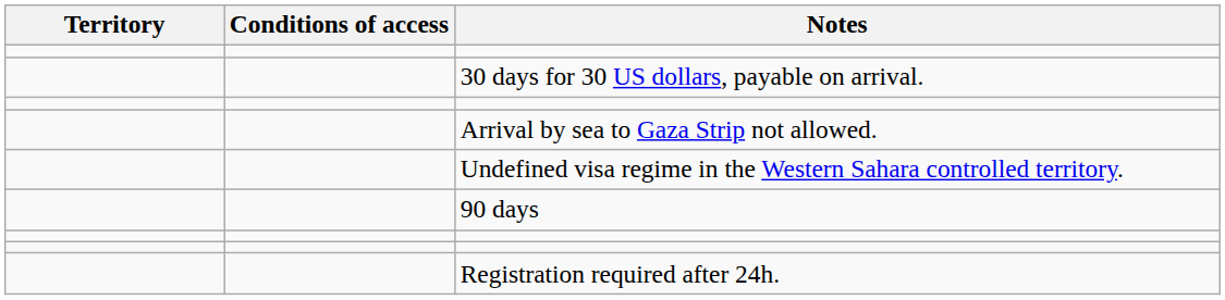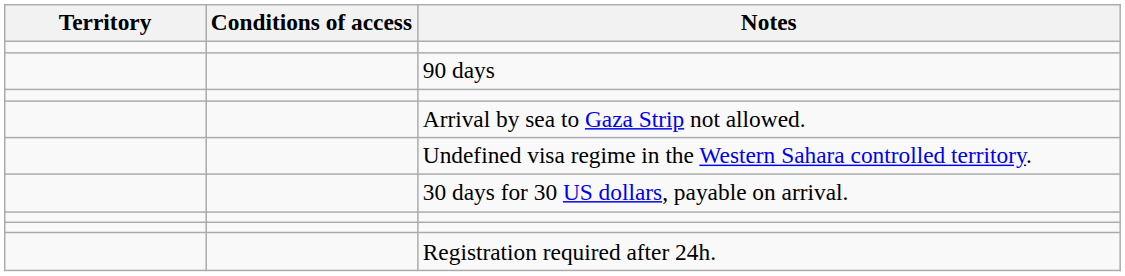 <table class="wikitable" style="text-align: left; table-layout: fixed;">
 <tr>
 <th style="width:18%;">Territory</th>
 <th style="width:19%;">Conditions of access</th>
 <th>Notes</th>
 </tr>
 <tr>
 <td></td>
 <td></td>
 <td></td>
 </tr>
 <tr>
 <td></td>
 <td></td>
-<td>30 days for 30 <a href='#'>US dollars</a>, payable on arrival.</td>
+<td>90 days</td>
 </tr>
 <tr>
 <td></td>
 <td></td>
 <td></td>
 </tr>
 <tr>
 <td></td>
 <td></td>
 <td>Arrival by sea to <a href='#'>Gaza Strip</a> not allowed.</td>
 </tr>
 <tr>
 <td></td>
 <td></td>
 <td>Undefined visa regime in the <a href='#'>Western Sahara controlled territory</a>.</td>
 </tr>
 <tr>
 <td></td>
 <td></td>
-<td>90 days</td>
+<td>30 days for 30 <a href='#'>US dollars</a>, payable on arrival.</td>
 </tr>
 <tr>
 <td></td>
 <td></td>
 <td></td>
 </tr>
 <tr>
 <td></td>
 <td> </td>
 <td></td>
 </tr>
 <tr>
 <td></td>
 <td></td>
 <td>Registration required after 24h.</td>
 </tr>
 </table>
